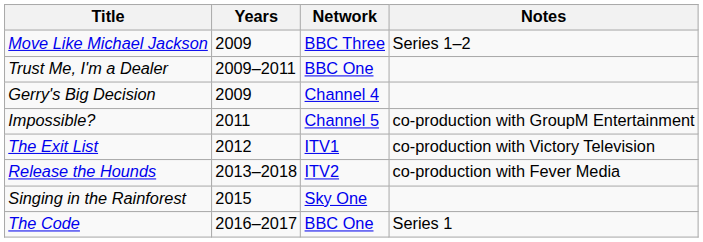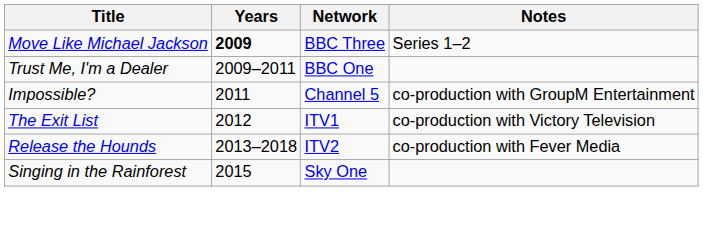 <table class="wikitable sortable">
 <tr>
 <th>Title</th>
 <th>Years</th>
 <th>Network</th>
 <th>Notes</th>
 </tr>
 <tr>
 <td><em><a href='#'>Move Like Michael Jackson</a></em></td>
-<td>2009</td>
+<td><strong>2009</strong></td>
 <td><a href='#'>BBC Three</a></td>
 <td>Series 1–2</td>
 </tr>
 <tr>
 <td><em>Trust Me, I'm a Dealer</em></td>
 <td>2009–2011</td>
 <td><a href='#'>BBC One</a></td>
-<td></td>
-</tr>
-<tr>
-<td><em>Gerry's Big Decision</em></td>
-<td>2009</td>
-<td><a href='#'>Channel 4</a></td>
 <td></td>
 </tr>
 <tr>
 <td><em>Impossible?</em></td>
 <td>2011</td>
 <td><a href='#'>Channel 5</a></td>
 <td>co-production with GroupM Entertainment</td>
 </tr>
 <tr>
 <td><em><a href='#'>The Exit List</a></em></td>
 <td>2012</td>
 <td><a href='#'>ITV1</a></td>
 <td>co-production with Victory Television</td>
 </tr>
 <tr>
 <td><em><a href='#'>Release the Hounds</a></em></td>
 <td>2013–2018</td>
 <td><a href='#'>ITV2</a></td>
 <td>co-production with Fever Media</td>
 </tr>
 <tr>
 <td><em>Singing in the Rainforest</em></td>
 <td>2015</td>
 <td><a href='#'>Sky One</a></td>
 <td></td>
 </tr>
-<tr>
-<td><em><a href='#'>The Code</a></em></td>
-<td>2016–2017</td>
-<td><a href='#'>BBC One</a></td>
-<td>Series 1</td>
-</tr>
 </table>
